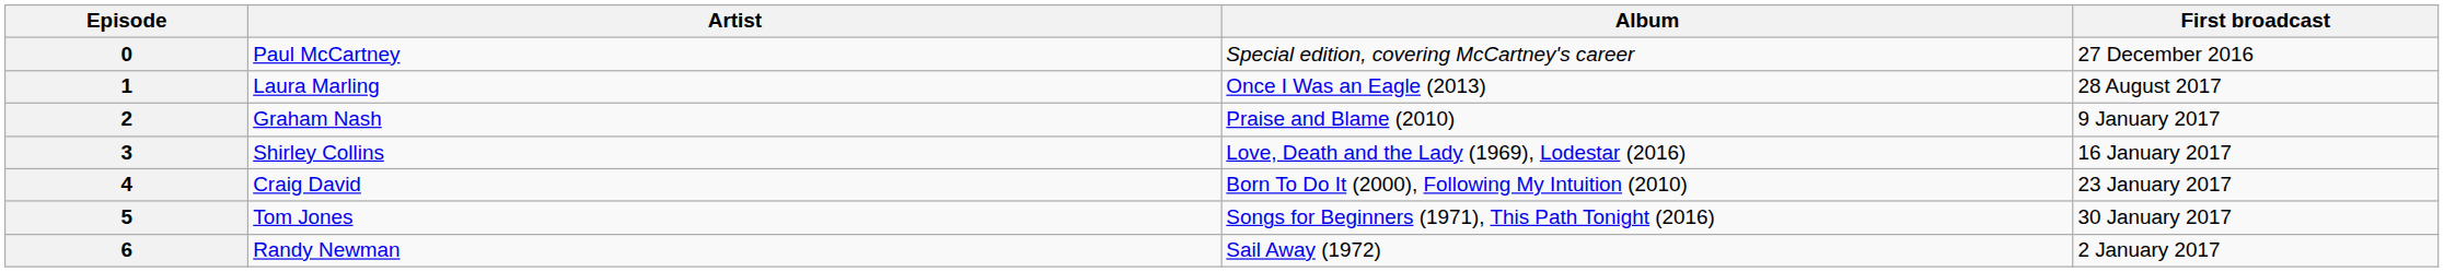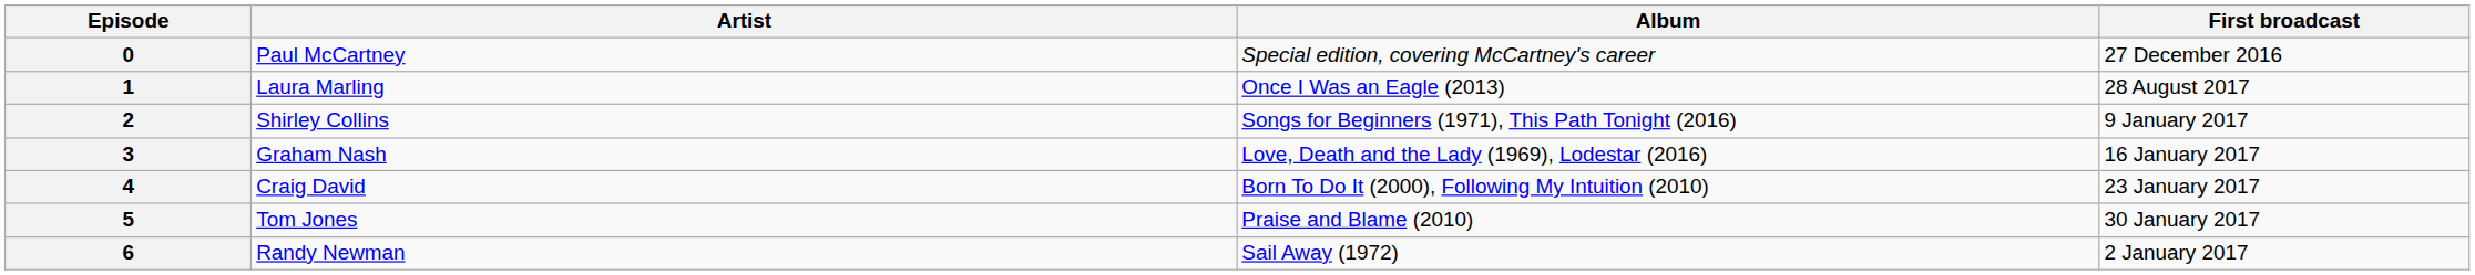 <table class="wikitable" style="width:95%;">
 <tr>
 <th style="width:10%;">Episode</th>
 <th style="width:40%">Artist</th>
 <th>Album</th>
 <th style="width:15%">First broadcast</th>
 </tr>
 <tr>
 <th>0</th>
 <td><a href='#'>Paul McCartney</a></td>
 <td><em>Special edition, covering McCartney's career</em></td>
 <td>27 December 2016 </td>
 </tr>
 <tr>
 <th>1</th>
 <td><a href='#'>Laura Marling</a></td>
 <td><a href='#'>Once I Was an Eagle</a> (2013)</td>
 <td>28 August 2017 </td>
 </tr>
 <tr>
 <th>2</th>
-<td><a href='#'>Graham Nash</a></td>
-<td><a href='#'>Praise and Blame</a> (2010)</td>
+<td><a href='#'>Shirley Collins</a></td>
+<td><a href='#'>Songs for Beginners</a> (1971), <a href='#'>This Path Tonight</a> (2016)</td>
 <td>9 January 2017 </td>
 </tr>
 <tr>
 <th>3</th>
-<td><a href='#'>Shirley Collins</a></td>
+<td><a href='#'>Graham Nash</a></td>
 <td><a href='#'>Love, Death and the Lady</a> (1969), <a href='#'>Lodestar</a> (2016)</td>
 <td>16 January 2017 </td>
 </tr>
 <tr>
 <th>4</th>
 <td><a href='#'>Craig David</a></td>
 <td><a href='#'>Born To Do It</a> (2000), <a href='#'>Following My Intuition</a> (2010)</td>
 <td>23 January 2017 </td>
 </tr>
 <tr>
 <th>5</th>
 <td><a href='#'>Tom Jones</a></td>
-<td><a href='#'>Songs for Beginners</a> (1971), <a href='#'>This Path Tonight</a> (2016)</td>
+<td><a href='#'>Praise and Blame</a> (2010)</td>
 <td>30 January 2017 </td>
 </tr>
 <tr>
 <th>6</th>
 <td><a href='#'>Randy Newman</a></td>
 <td><a href='#'>Sail Away</a> (1972)</td>
 <td>2 January 2017 </td>
 </tr>
 </table>
